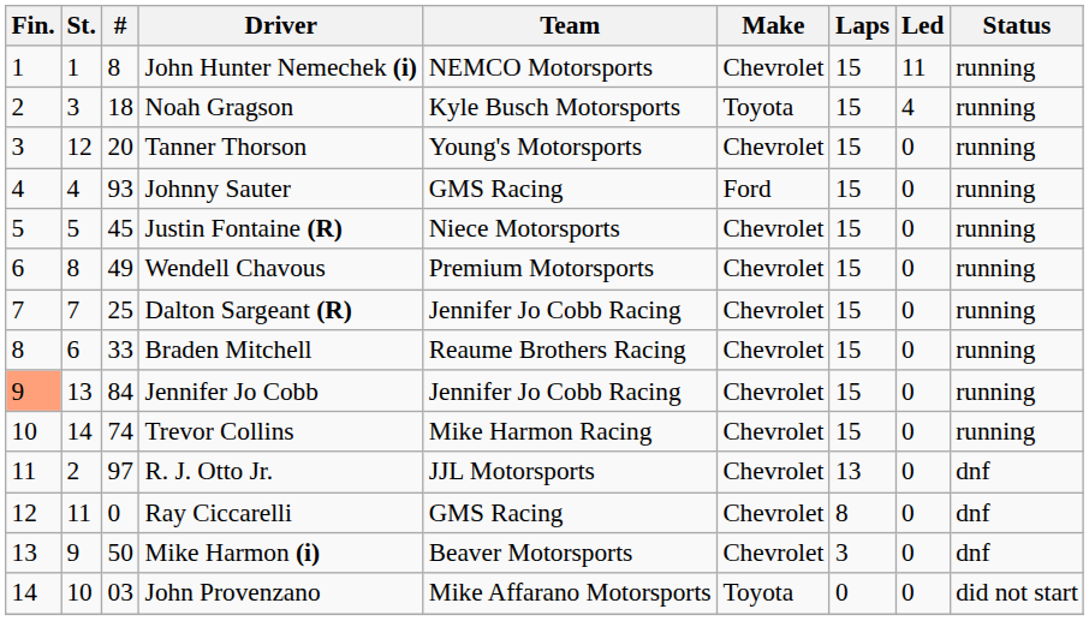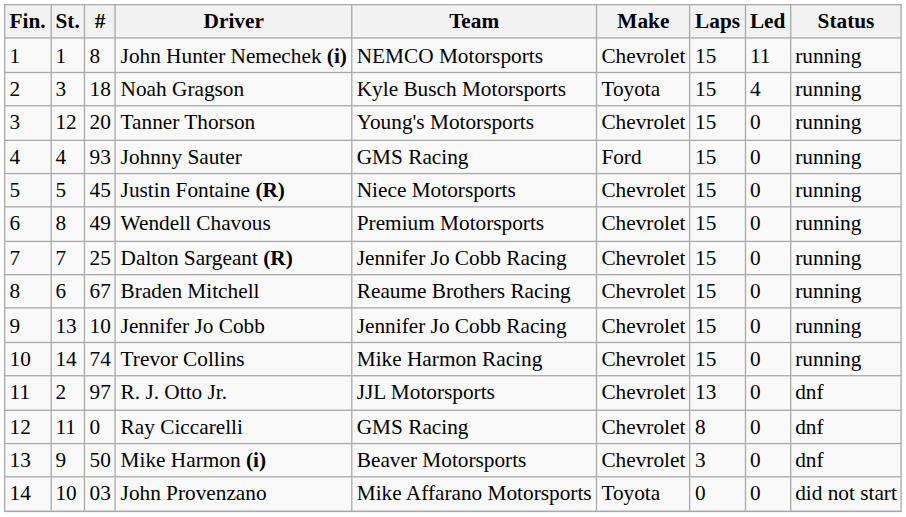 <table class="sortable wikitable" border="1">
 <tr>
 <th>Fin.</th>
 <th>St.</th>
 <th>#</th>
 <th>Driver</th>
 <th>Team</th>
 <th>Make</th>
 <th>Laps</th>
 <th>Led</th>
 <th>Status</th>
 </tr>
 <tr>
 <td>1</td>
 <td>1</td>
 <td>8</td>
 <td>John Hunter Nemechek <strong>(i)</strong></td>
 <td>NEMCO Motorsports</td>
 <td>Chevrolet</td>
 <td>15</td>
 <td>11</td>
 <td>running</td>
 </tr>
 <tr>
 <td>2</td>
 <td>3</td>
 <td>18</td>
 <td>Noah Gragson</td>
 <td>Kyle Busch Motorsports</td>
 <td>Toyota</td>
 <td>15</td>
 <td>4</td>
 <td>running</td>
 </tr>
 <tr>
 <td>3</td>
 <td>12</td>
 <td>20</td>
 <td>Tanner Thorson</td>
 <td>Young's Motorsports</td>
 <td>Chevrolet</td>
 <td>15</td>
 <td>0</td>
 <td>running</td>
 </tr>
 <tr>
 <td>4</td>
 <td>4</td>
 <td>93</td>
 <td>Johnny Sauter</td>
 <td>GMS Racing</td>
 <td>Ford</td>
 <td>15</td>
 <td>0</td>
 <td>running</td>
 </tr>
 <tr>
 <td>5</td>
 <td>5</td>
 <td>45</td>
 <td>Justin Fontaine <strong>(R)</strong></td>
 <td>Niece Motorsports</td>
 <td>Chevrolet</td>
 <td>15</td>
 <td>0</td>
 <td>running</td>
 </tr>
 <tr>
 <td>6</td>
 <td>8</td>
 <td>49</td>
 <td>Wendell Chavous</td>
 <td>Premium Motorsports</td>
 <td>Chevrolet</td>
 <td>15</td>
 <td>0</td>
 <td>running</td>
 </tr>
 <tr>
 <td>7</td>
 <td>7</td>
 <td>25</td>
 <td>Dalton Sargeant <strong>(R)</strong></td>
 <td>Jennifer Jo Cobb Racing</td>
 <td>Chevrolet</td>
 <td>15</td>
 <td>0</td>
 <td>running</td>
 </tr>
 <tr>
 <td>8</td>
 <td>6</td>
-<td>33</td>
+<td>67</td>
 <td>Braden Mitchell</td>
 <td>Reaume Brothers Racing</td>
 <td>Chevrolet</td>
 <td>15</td>
 <td>0</td>
 <td>running</td>
 </tr>
 <tr>
-<td style="background: lightsalmon;">9</td>
+<td>9</td>
 <td>13</td>
-<td>84</td>
+<td>10</td>
 <td>Jennifer Jo Cobb</td>
 <td>Jennifer Jo Cobb Racing</td>
 <td>Chevrolet</td>
 <td>15</td>
 <td>0</td>
 <td>running</td>
 </tr>
 <tr>
 <td>10</td>
 <td>14</td>
 <td>74</td>
 <td>Trevor Collins</td>
 <td>Mike Harmon Racing</td>
 <td>Chevrolet</td>
 <td>15</td>
 <td>0</td>
 <td>running</td>
 </tr>
 <tr>
 <td>11</td>
 <td>2</td>
 <td>97</td>
 <td>R. J. Otto Jr.</td>
 <td>JJL Motorsports</td>
 <td>Chevrolet</td>
 <td>13</td>
 <td>0</td>
 <td>dnf</td>
 </tr>
 <tr>
 <td>12</td>
 <td>11</td>
 <td>0</td>
 <td>Ray Ciccarelli</td>
 <td>GMS Racing</td>
 <td>Chevrolet</td>
 <td>8</td>
 <td>0</td>
 <td>dnf</td>
 </tr>
 <tr>
 <td>13</td>
 <td>9</td>
 <td>50</td>
 <td>Mike Harmon <strong>(i)</strong></td>
 <td>Beaver Motorsports</td>
 <td>Chevrolet</td>
 <td>3</td>
 <td>0</td>
 <td>dnf</td>
 </tr>
 <tr>
 <td>14</td>
 <td>10</td>
 <td>03</td>
 <td>John Provenzano</td>
 <td>Mike Affarano Motorsports</td>
 <td>Toyota</td>
 <td>0</td>
 <td>0</td>
 <td>did not start</td>
 </tr>
 <tr>
 </tr>
 </table>
